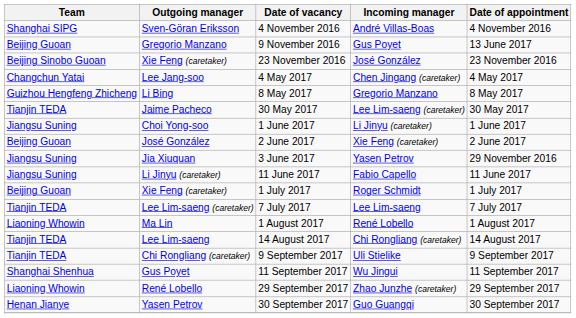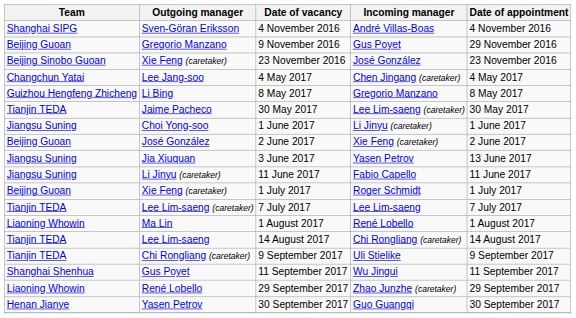 <table class="wikitable">
 <tr>
 <th>Team</th>
 <th>Outgoing manager</th>
 <th>Date of vacancy</th>
 <th>Incoming manager</th>
 <th>Date of appointment</th>
 </tr>
 <tr>
 <td><a href='#'>Shanghai SIPG</a></td>
 <td> <a href='#'>Sven-Göran Eriksson</a></td>
 <td>4 November 2016</td>
 <td> <a href='#'>André Villas-Boas</a></td>
 <td>4 November 2016</td>
 </tr>
 <tr>
 <td><a href='#'>Beijing Guoan</a></td>
 <td> <a href='#'>Gregorio Manzano</a></td>
 <td>9 November 2016</td>
 <td> <a href='#'>Gus Poyet</a></td>
-<td>13 June 2017</td>
+<td>29 November 2016</td>
 </tr>
 <tr>
 <td><a href='#'>Beijing Sinobo Guoan</a></td>
 <td> <a href='#'>Xie Feng</a> <small><em>(caretaker)</em></small></td>
 <td>23 November 2016</td>
 <td> <a href='#'>José González</a></td>
 <td>23 November 2016</td>
 </tr>
 <tr>
 <td><a href='#'>Changchun Yatai</a></td>
 <td> <a href='#'>Lee Jang-soo</a></td>
 <td>4 May 2017</td>
 <td> <a href='#'>Chen Jingang</a> <small><em>(caretaker)</em></small></td>
 <td>4 May 2017</td>
 </tr>
 <tr>
 <td><a href='#'>Guizhou Hengfeng Zhicheng</a></td>
 <td> <a href='#'>Li Bing</a></td>
 <td>8 May 2017</td>
 <td> <a href='#'>Gregorio Manzano</a></td>
 <td>8 May 2017</td>
 </tr>
 <tr>
 <td><a href='#'>Tianjin TEDA</a></td>
 <td> <a href='#'>Jaime Pacheco</a></td>
 <td>30 May 2017</td>
 <td> <a href='#'>Lee Lim-saeng</a> <small><em>(caretaker)</em></small></td>
 <td>30 May 2017</td>
 </tr>
 <tr>
 <td><a href='#'>Jiangsu Suning</a></td>
 <td> <a href='#'>Choi Yong-soo</a></td>
 <td>1 June 2017</td>
 <td> <a href='#'>Li Jinyu</a> <small><em>(caretaker)</em></small></td>
 <td>1 June 2017</td>
 </tr>
 <tr>
 <td><a href='#'>Beijing Guoan</a></td>
 <td> <a href='#'>José González</a></td>
 <td>2 June 2017</td>
 <td> <a href='#'>Xie Feng</a> <small><em>(caretaker)</em></small></td>
 <td>2 June 2017</td>
 </tr>
 <tr>
 <td><a href='#'>Jiangsu Suning</a></td>
 <td> <a href='#'>Jia Xiuquan</a></td>
 <td>3 June 2017</td>
 <td> <a href='#'>Yasen Petrov</a></td>
-<td>29 November 2016</td>
+<td>13 June 2017</td>
 </tr>
 <tr>
 <td><a href='#'>Jiangsu Suning</a></td>
 <td> <a href='#'>Li Jinyu</a> <small><em>(caretaker)</em></small></td>
 <td>11 June 2017</td>
 <td> <a href='#'>Fabio Capello</a></td>
 <td>11 June 2017</td>
 </tr>
 <tr>
 <td><a href='#'>Beijing Guoan</a></td>
 <td> <a href='#'>Xie Feng</a> <small><em>(caretaker)</em></small></td>
 <td>1 July 2017</td>
 <td> <a href='#'>Roger Schmidt</a></td>
 <td>1 July 2017</td>
 </tr>
 <tr>
 <td><a href='#'>Tianjin TEDA</a></td>
 <td> <a href='#'>Lee Lim-saeng</a> <small><em>(caretaker)</em></small></td>
 <td>7 July 2017</td>
 <td> <a href='#'>Lee Lim-saeng</a></td>
 <td>7 July 2017</td>
 </tr>
 <tr>
 <td><a href='#'>Liaoning Whowin</a></td>
 <td> <a href='#'>Ma Lin</a></td>
 <td>1 August 2017</td>
 <td> <a href='#'>René Lobello</a></td>
 <td>1 August 2017</td>
 </tr>
 <tr>
 <td><a href='#'>Tianjin TEDA</a></td>
 <td> <a href='#'>Lee Lim-saeng</a></td>
 <td>14 August 2017</td>
 <td> <a href='#'>Chi Rongliang</a> <small><em>(caretaker)</em></small></td>
 <td>14 August 2017</td>
 </tr>
 <tr>
 <td><a href='#'>Tianjin TEDA</a></td>
 <td> <a href='#'>Chi Rongliang</a> <small><em>(caretaker)</em></small></td>
 <td>9 September 2017</td>
 <td> <a href='#'>Uli Stielike</a></td>
 <td>9 September 2017</td>
 </tr>
 <tr>
 <td><a href='#'>Shanghai Shenhua</a></td>
 <td> <a href='#'>Gus Poyet</a></td>
 <td>11 September 2017</td>
 <td> <a href='#'>Wu Jingui</a></td>
 <td>11 September 2017</td>
 </tr>
 <tr>
 <td><a href='#'>Liaoning Whowin</a></td>
 <td> <a href='#'>René Lobello</a></td>
 <td>29 September 2017</td>
 <td> <a href='#'>Zhao Junzhe</a> <small><em>(caretaker)</em></small></td>
 <td>29 September 2017</td>
 </tr>
 <tr>
 <td><a href='#'>Henan Jianye</a></td>
 <td> <a href='#'>Yasen Petrov</a></td>
 <td>30 September 2017</td>
 <td> <a href='#'>Guo Guangqi</a></td>
 <td>30 September 2017</td>
 </tr>
 <tr>
 </tr>
 </table>
